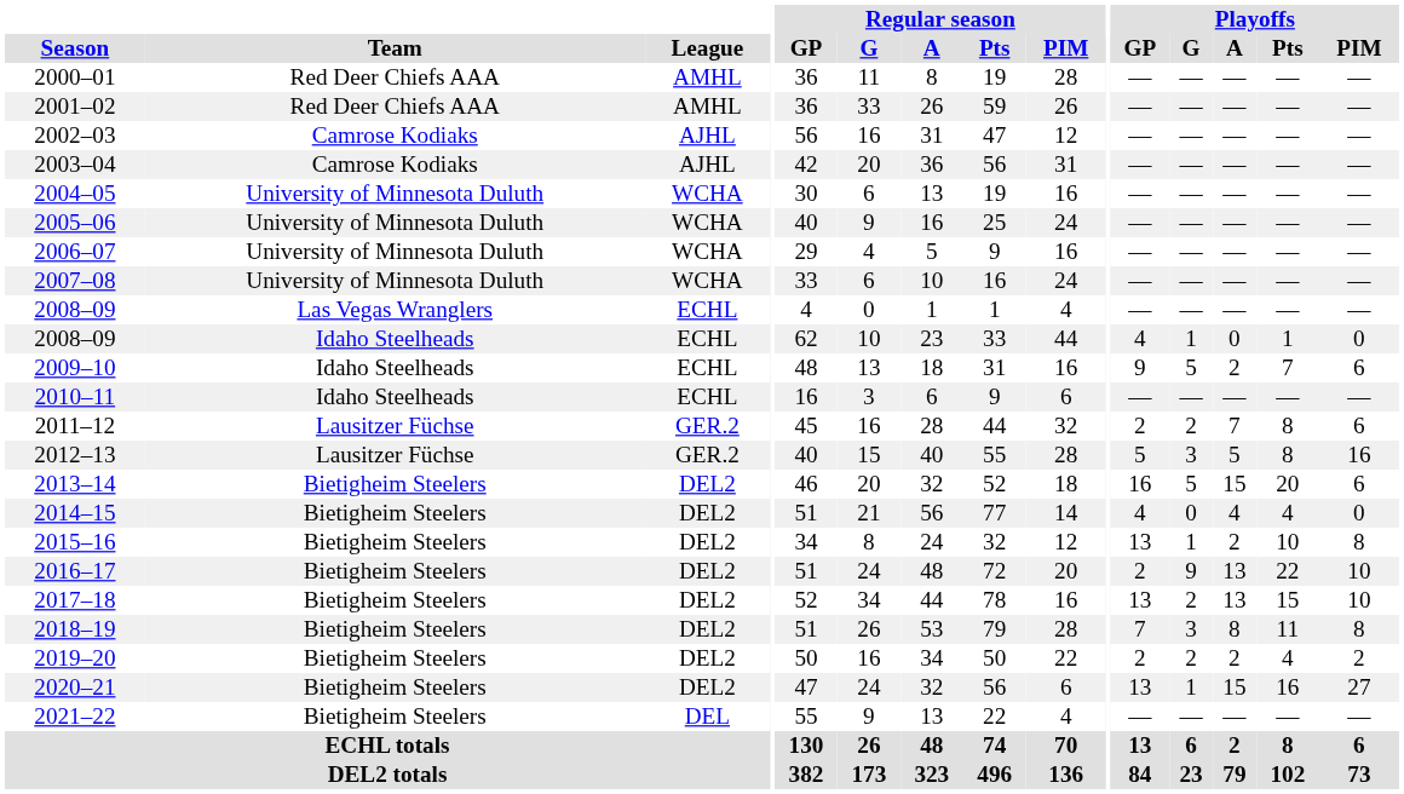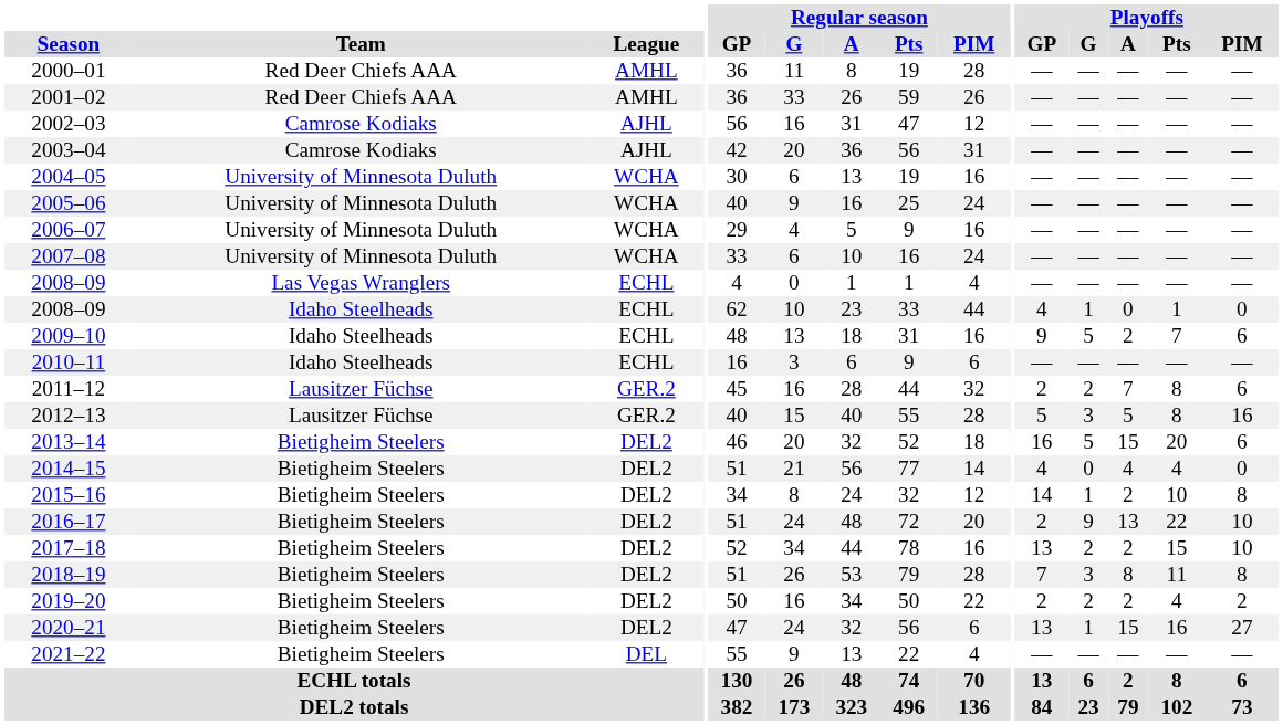 <table border="0" cellpadding="1" cellspacing="0" style="text-align:center; width:60em">
 <tr bgcolor="#e0e0e0">
 <th colspan="3" bgcolor="#ffffff"></th>
 <th rowspan="99" bgcolor="#ffffff"></th>
 <th colspan="5"><a href='#'>Regular season</a></th>
 <th rowspan="99" bgcolor="#ffffff"></th>
 <th colspan="5"><a href='#'>Playoffs</a></th>
 </tr>
 <tr bgcolor="#e0e0e0">
 <th><a href='#'>Season</a></th>
 <th>Team</th>
 <th>League</th>
 <th>GP</th>
 <th><a href='#'>G</a></th>
 <th><a href='#'>A</a></th>
 <th><a href='#'>Pts</a></th>
 <th><a href='#'>PIM</a></th>
 <th>GP</th>
 <th>G</th>
 <th>A</th>
 <th>Pts</th>
 <th>PIM</th>
 </tr>
 <tr>
 <td>2000–01</td>
 <td>Red Deer Chiefs AAA</td>
 <td><a href='#'>AMHL</a></td>
 <td>36</td>
 <td>11</td>
 <td>8</td>
 <td>19</td>
 <td>28</td>
 <td>—</td>
 <td>—</td>
 <td>—</td>
 <td>—</td>
 <td>—</td>
 </tr>
 <tr bgcolor="#f0f0f0">
 <td>2001–02</td>
 <td>Red Deer Chiefs AAA</td>
 <td>AMHL</td>
 <td>36</td>
 <td>33</td>
 <td>26</td>
 <td>59</td>
 <td>26</td>
 <td>—</td>
 <td>—</td>
 <td>—</td>
 <td>—</td>
 <td>—</td>
 </tr>
 <tr>
 <td>2002–03</td>
 <td><a href='#'>Camrose Kodiaks</a></td>
 <td><a href='#'>AJHL</a></td>
 <td>56</td>
 <td>16</td>
 <td>31</td>
 <td>47</td>
 <td>12</td>
 <td>—</td>
 <td>—</td>
 <td>—</td>
 <td>—</td>
 <td>—</td>
 </tr>
 <tr bgcolor="#f0f0f0">
 <td>2003–04</td>
 <td>Camrose Kodiaks</td>
 <td>AJHL</td>
 <td>42</td>
 <td>20</td>
 <td>36</td>
 <td>56</td>
 <td>31</td>
 <td>—</td>
 <td>—</td>
 <td>—</td>
 <td>—</td>
 <td>—</td>
 </tr>
 <tr>
 <td><a href='#'>2004–05</a></td>
 <td><a href='#'>University of Minnesota Duluth</a></td>
 <td><a href='#'>WCHA</a></td>
 <td>30</td>
 <td>6</td>
 <td>13</td>
 <td>19</td>
 <td>16</td>
 <td>—</td>
 <td>—</td>
 <td>—</td>
 <td>—</td>
 <td>—</td>
 </tr>
 <tr bgcolor="#f0f0f0">
 <td><a href='#'>2005–06</a></td>
 <td>University of Minnesota Duluth</td>
 <td>WCHA</td>
 <td>40</td>
 <td>9</td>
 <td>16</td>
 <td>25</td>
 <td>24</td>
 <td>—</td>
 <td>—</td>
 <td>—</td>
 <td>—</td>
 <td>—</td>
 </tr>
 <tr>
 <td><a href='#'>2006–07</a></td>
 <td>University of Minnesota Duluth</td>
 <td>WCHA</td>
 <td>29</td>
 <td>4</td>
 <td>5</td>
 <td>9</td>
 <td>16</td>
 <td>—</td>
 <td>—</td>
 <td>—</td>
 <td>—</td>
 <td>—</td>
 </tr>
 <tr bgcolor="#f0f0f0">
 <td><a href='#'>2007–08</a></td>
 <td>University of Minnesota Duluth</td>
 <td>WCHA</td>
 <td>33</td>
 <td>6</td>
 <td>10</td>
 <td>16</td>
 <td>24</td>
 <td>—</td>
 <td>—</td>
 <td>—</td>
 <td>—</td>
 <td>—</td>
 </tr>
 <tr>
 <td><a href='#'>2008–09</a></td>
 <td><a href='#'>Las Vegas Wranglers</a></td>
 <td><a href='#'>ECHL</a></td>
 <td>4</td>
 <td>0</td>
 <td>1</td>
 <td>1</td>
 <td>4</td>
 <td>—</td>
 <td>—</td>
 <td>—</td>
 <td>—</td>
 <td>—</td>
 </tr>
 <tr bgcolor="#f0f0f0">
 <td>2008–09</td>
 <td><a href='#'>Idaho Steelheads</a></td>
 <td>ECHL</td>
 <td>62</td>
 <td>10</td>
 <td>23</td>
 <td>33</td>
 <td>44</td>
 <td>4</td>
 <td>1</td>
 <td>0</td>
 <td>1</td>
 <td>0</td>
 </tr>
 <tr>
 <td><a href='#'>2009–10</a></td>
 <td>Idaho Steelheads</td>
 <td>ECHL</td>
 <td>48</td>
 <td>13</td>
 <td>18</td>
 <td>31</td>
 <td>16</td>
 <td>9</td>
 <td>5</td>
 <td>2</td>
 <td>7</td>
 <td>6</td>
 </tr>
 <tr bgcolor="#f0f0f0">
 <td><a href='#'>2010–11</a></td>
 <td>Idaho Steelheads</td>
 <td>ECHL</td>
 <td>16</td>
 <td>3</td>
 <td>6</td>
 <td>9</td>
 <td>6</td>
 <td>—</td>
 <td>—</td>
 <td>—</td>
 <td>—</td>
 <td>—</td>
 </tr>
 <tr>
 <td>2011–12</td>
 <td><a href='#'>Lausitzer Füchse</a></td>
 <td><a href='#'>GER.2</a></td>
 <td>45</td>
 <td>16</td>
 <td>28</td>
 <td>44</td>
 <td>32</td>
 <td>2</td>
 <td>2</td>
 <td>7</td>
 <td>8</td>
 <td>6</td>
 </tr>
 <tr bgcolor="#f0f0f0">
 <td>2012–13</td>
 <td>Lausitzer Füchse</td>
 <td>GER.2</td>
 <td>40</td>
 <td>15</td>
 <td>40</td>
 <td>55</td>
 <td>28</td>
 <td>5</td>
 <td>3</td>
 <td>5</td>
 <td>8</td>
 <td>16</td>
 </tr>
 <tr>
 <td><a href='#'>2013–14</a></td>
 <td><a href='#'>Bietigheim Steelers</a></td>
 <td><a href='#'>DEL2</a></td>
 <td>46</td>
 <td>20</td>
 <td>32</td>
 <td>52</td>
 <td>18</td>
 <td>16</td>
 <td>5</td>
 <td>15</td>
 <td>20</td>
 <td>6</td>
 </tr>
 <tr bgcolor="#f0f0f0">
 <td><a href='#'>2014–15</a></td>
 <td>Bietigheim Steelers</td>
 <td>DEL2</td>
 <td>51</td>
 <td>21</td>
 <td>56</td>
 <td>77</td>
 <td>14</td>
 <td>4</td>
 <td>0</td>
 <td>4</td>
 <td>4</td>
 <td>0</td>
 </tr>
 <tr>
 <td><a href='#'>2015–16</a></td>
 <td>Bietigheim Steelers</td>
 <td>DEL2</td>
 <td>34</td>
 <td>8</td>
 <td>24</td>
 <td>32</td>
 <td>12</td>
-<td>13</td>
+<td>14</td>
 <td>1</td>
 <td>2</td>
 <td>10</td>
 <td>8</td>
 </tr>
 <tr bgcolor="#f0f0f0">
 <td><a href='#'>2016–17</a></td>
 <td>Bietigheim Steelers</td>
 <td>DEL2</td>
 <td>51</td>
 <td>24</td>
 <td>48</td>
 <td>72</td>
 <td>20</td>
 <td>2</td>
 <td>9</td>
 <td>13</td>
 <td>22</td>
 <td>10</td>
 </tr>
 <tr>
 <td><a href='#'>2017–18</a></td>
 <td>Bietigheim Steelers</td>
 <td>DEL2</td>
 <td>52</td>
 <td>34</td>
 <td>44</td>
 <td>78</td>
 <td>16</td>
 <td>13</td>
 <td>2</td>
-<td>13</td>
+<td>2</td>
 <td>15</td>
 <td>10</td>
 </tr>
 <tr bgcolor="#f0f0f0">
 <td><a href='#'>2018–19</a></td>
 <td>Bietigheim Steelers</td>
 <td>DEL2</td>
 <td>51</td>
 <td>26</td>
 <td>53</td>
 <td>79</td>
 <td>28</td>
 <td>7</td>
 <td>3</td>
 <td>8</td>
 <td>11</td>
 <td>8</td>
 </tr>
 <tr>
 <td><a href='#'>2019–20</a></td>
 <td>Bietigheim Steelers</td>
 <td>DEL2</td>
 <td>50</td>
 <td>16</td>
 <td>34</td>
 <td>50</td>
 <td>22</td>
 <td>2</td>
 <td>2</td>
 <td>2</td>
 <td>4</td>
 <td>2</td>
 </tr>
 <tr bgcolor="#f0f0f0">
 <td><a href='#'>2020–21</a></td>
 <td>Bietigheim Steelers</td>
 <td>DEL2</td>
 <td>47</td>
 <td>24</td>
 <td>32</td>
 <td>56</td>
 <td>6</td>
 <td>13</td>
 <td>1</td>
 <td>15</td>
 <td>16</td>
 <td>27</td>
 </tr>
 <tr>
 <td><a href='#'>2021–22</a></td>
 <td>Bietigheim Steelers</td>
 <td><a href='#'>DEL</a></td>
 <td>55</td>
 <td>9</td>
 <td>13</td>
 <td>22</td>
 <td>4</td>
 <td>—</td>
 <td>—</td>
 <td>—</td>
 <td>—</td>
 <td>—</td>
 </tr>
 <tr bgcolor="#e0e0e0">
 <th colspan="3">ECHL totals</th>
 <th>130</th>
 <th>26</th>
 <th>48</th>
 <th>74</th>
 <th>70</th>
 <th>13</th>
 <th>6</th>
 <th>2</th>
 <th>8</th>
 <th>6</th>
 </tr>
 <tr bgcolor="#e0e0e0">
 <th colspan="3">DEL2 totals</th>
 <th>382</th>
 <th>173</th>
 <th>323</th>
 <th>496</th>
 <th>136</th>
 <th>84</th>
 <th>23</th>
 <th>79</th>
 <th>102</th>
 <th>73</th>
 </tr>
 </table>
